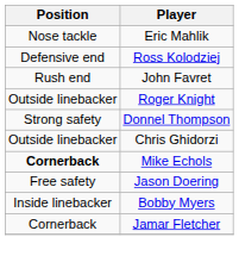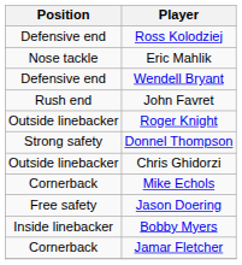 <table class="wikitable" style="text-align: center;">
 <tr>
 <th>Position</th>
 <th>Player</th>
+</tr>
+<tr>
+<td>Defensive end</td>
+<td><a href='#'>Ross Kolodziej</a></td>
 </tr>
 <tr>
 <td>Nose tackle</td>
 <td>Eric Mahlik</td>
 </tr>
 <tr>
 <td>Defensive end</td>
-<td><a href='#'>Ross Kolodziej</a></td>
+<td><a href='#'>Wendell Bryant</a></td>
 </tr>
 <tr>
 <td>Rush end</td>
 <td>John Favret</td>
 </tr>
 <tr>
 <td>Outside linebacker</td>
 <td><a href='#'>Roger Knight</a></td>
 </tr>
 <tr>
 <td>Strong safety</td>
 <td><a href='#'>Donnel Thompson</a></td>
 </tr>
 <tr>
 <td>Outside linebacker</td>
 <td>Chris Ghidorzi</td>
 </tr>
 <tr>
-<td><strong>Cornerback</strong></td>
+<td>Cornerback</td>
 <td><a href='#'>Mike Echols</a></td>
 </tr>
 <tr>
 <td>Free safety</td>
 <td><a href='#'>Jason Doering</a></td>
 </tr>
 <tr>
 <td>Inside linebacker</td>
 <td><a href='#'>Bobby Myers</a></td>
 </tr>
 <tr>
 <td>Cornerback</td>
 <td><a href='#'>Jamar Fletcher</a></td>
 </tr>
 <tr>
 </tr>
 </table>
